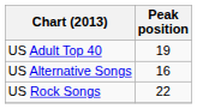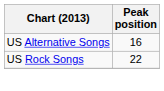 <table class="wikitable">
 <tr>
 <th>Chart (2013)</th>
 <th>Peak<br>position</th>
-</tr>
-<tr>
-<td>US <a href='#'>Adult Top 40</a></td>
-<td align="center">19</td>
 </tr>
 <tr>
 <td>US <a href='#'>Alternative Songs</a></td>
 <td align="center">16</td>
 </tr>
 <tr>
 <td>US <a href='#'>Rock Songs</a></td>
 <td align="center">22</td>
 </tr>
 <tr>
 </tr>
 </table>
